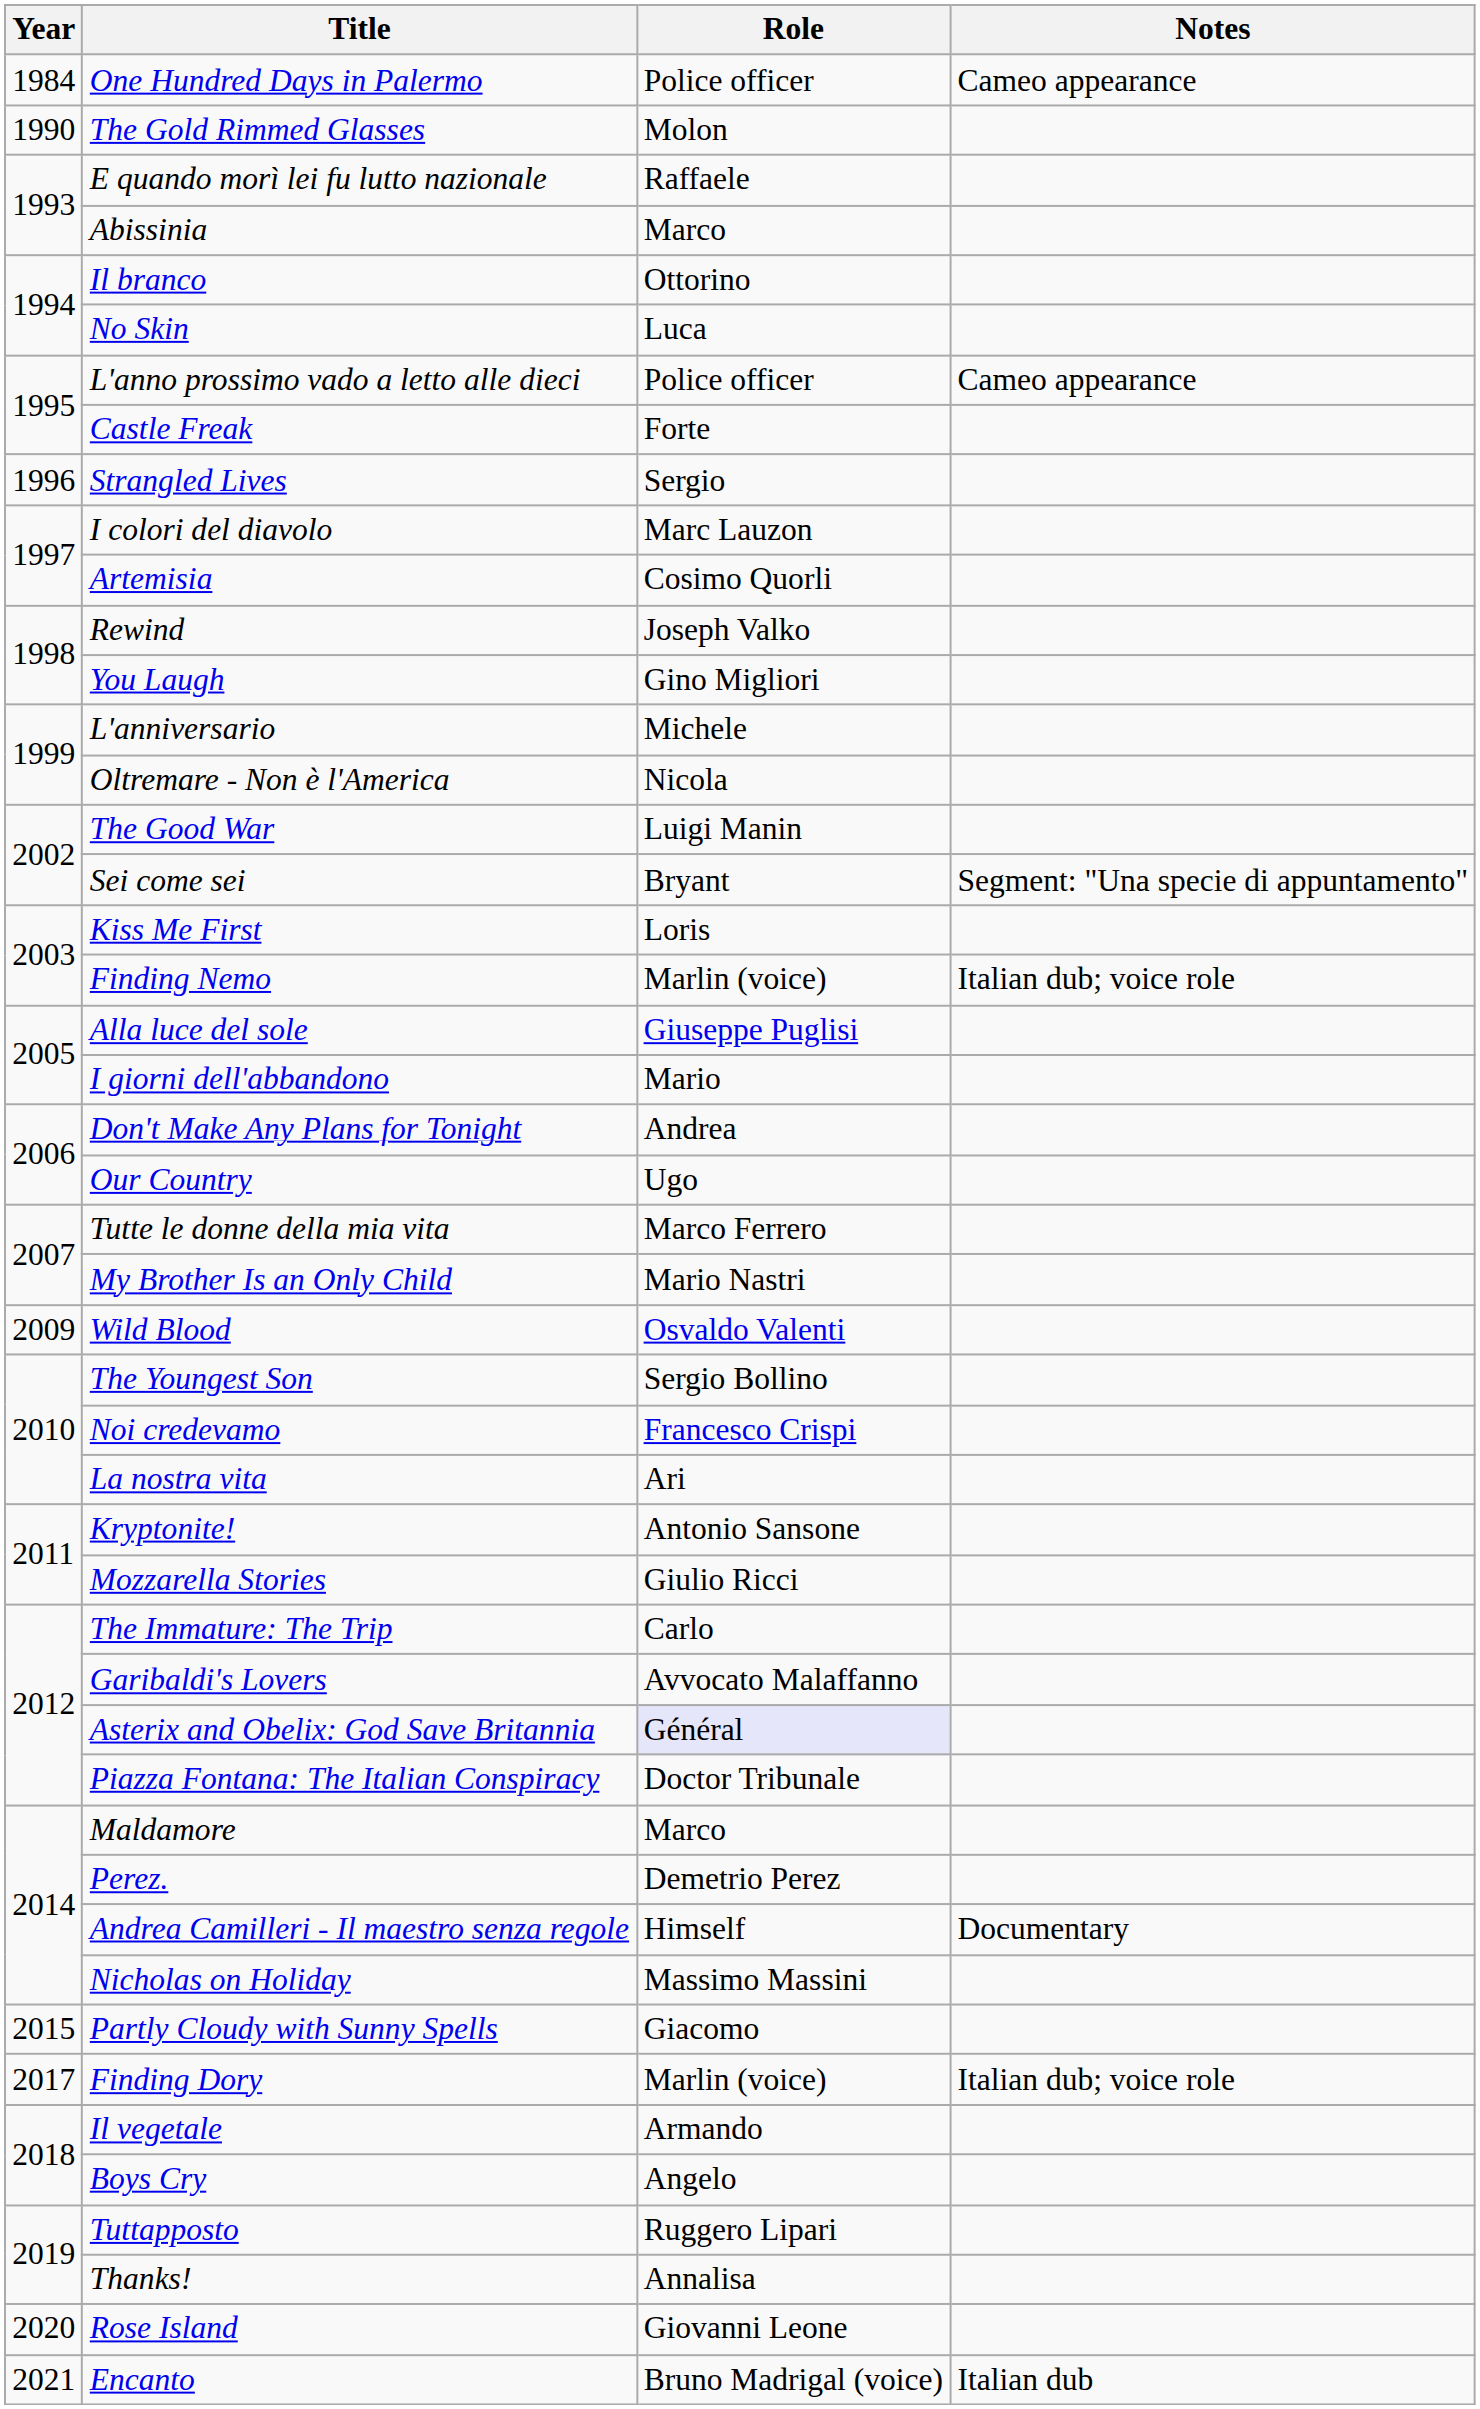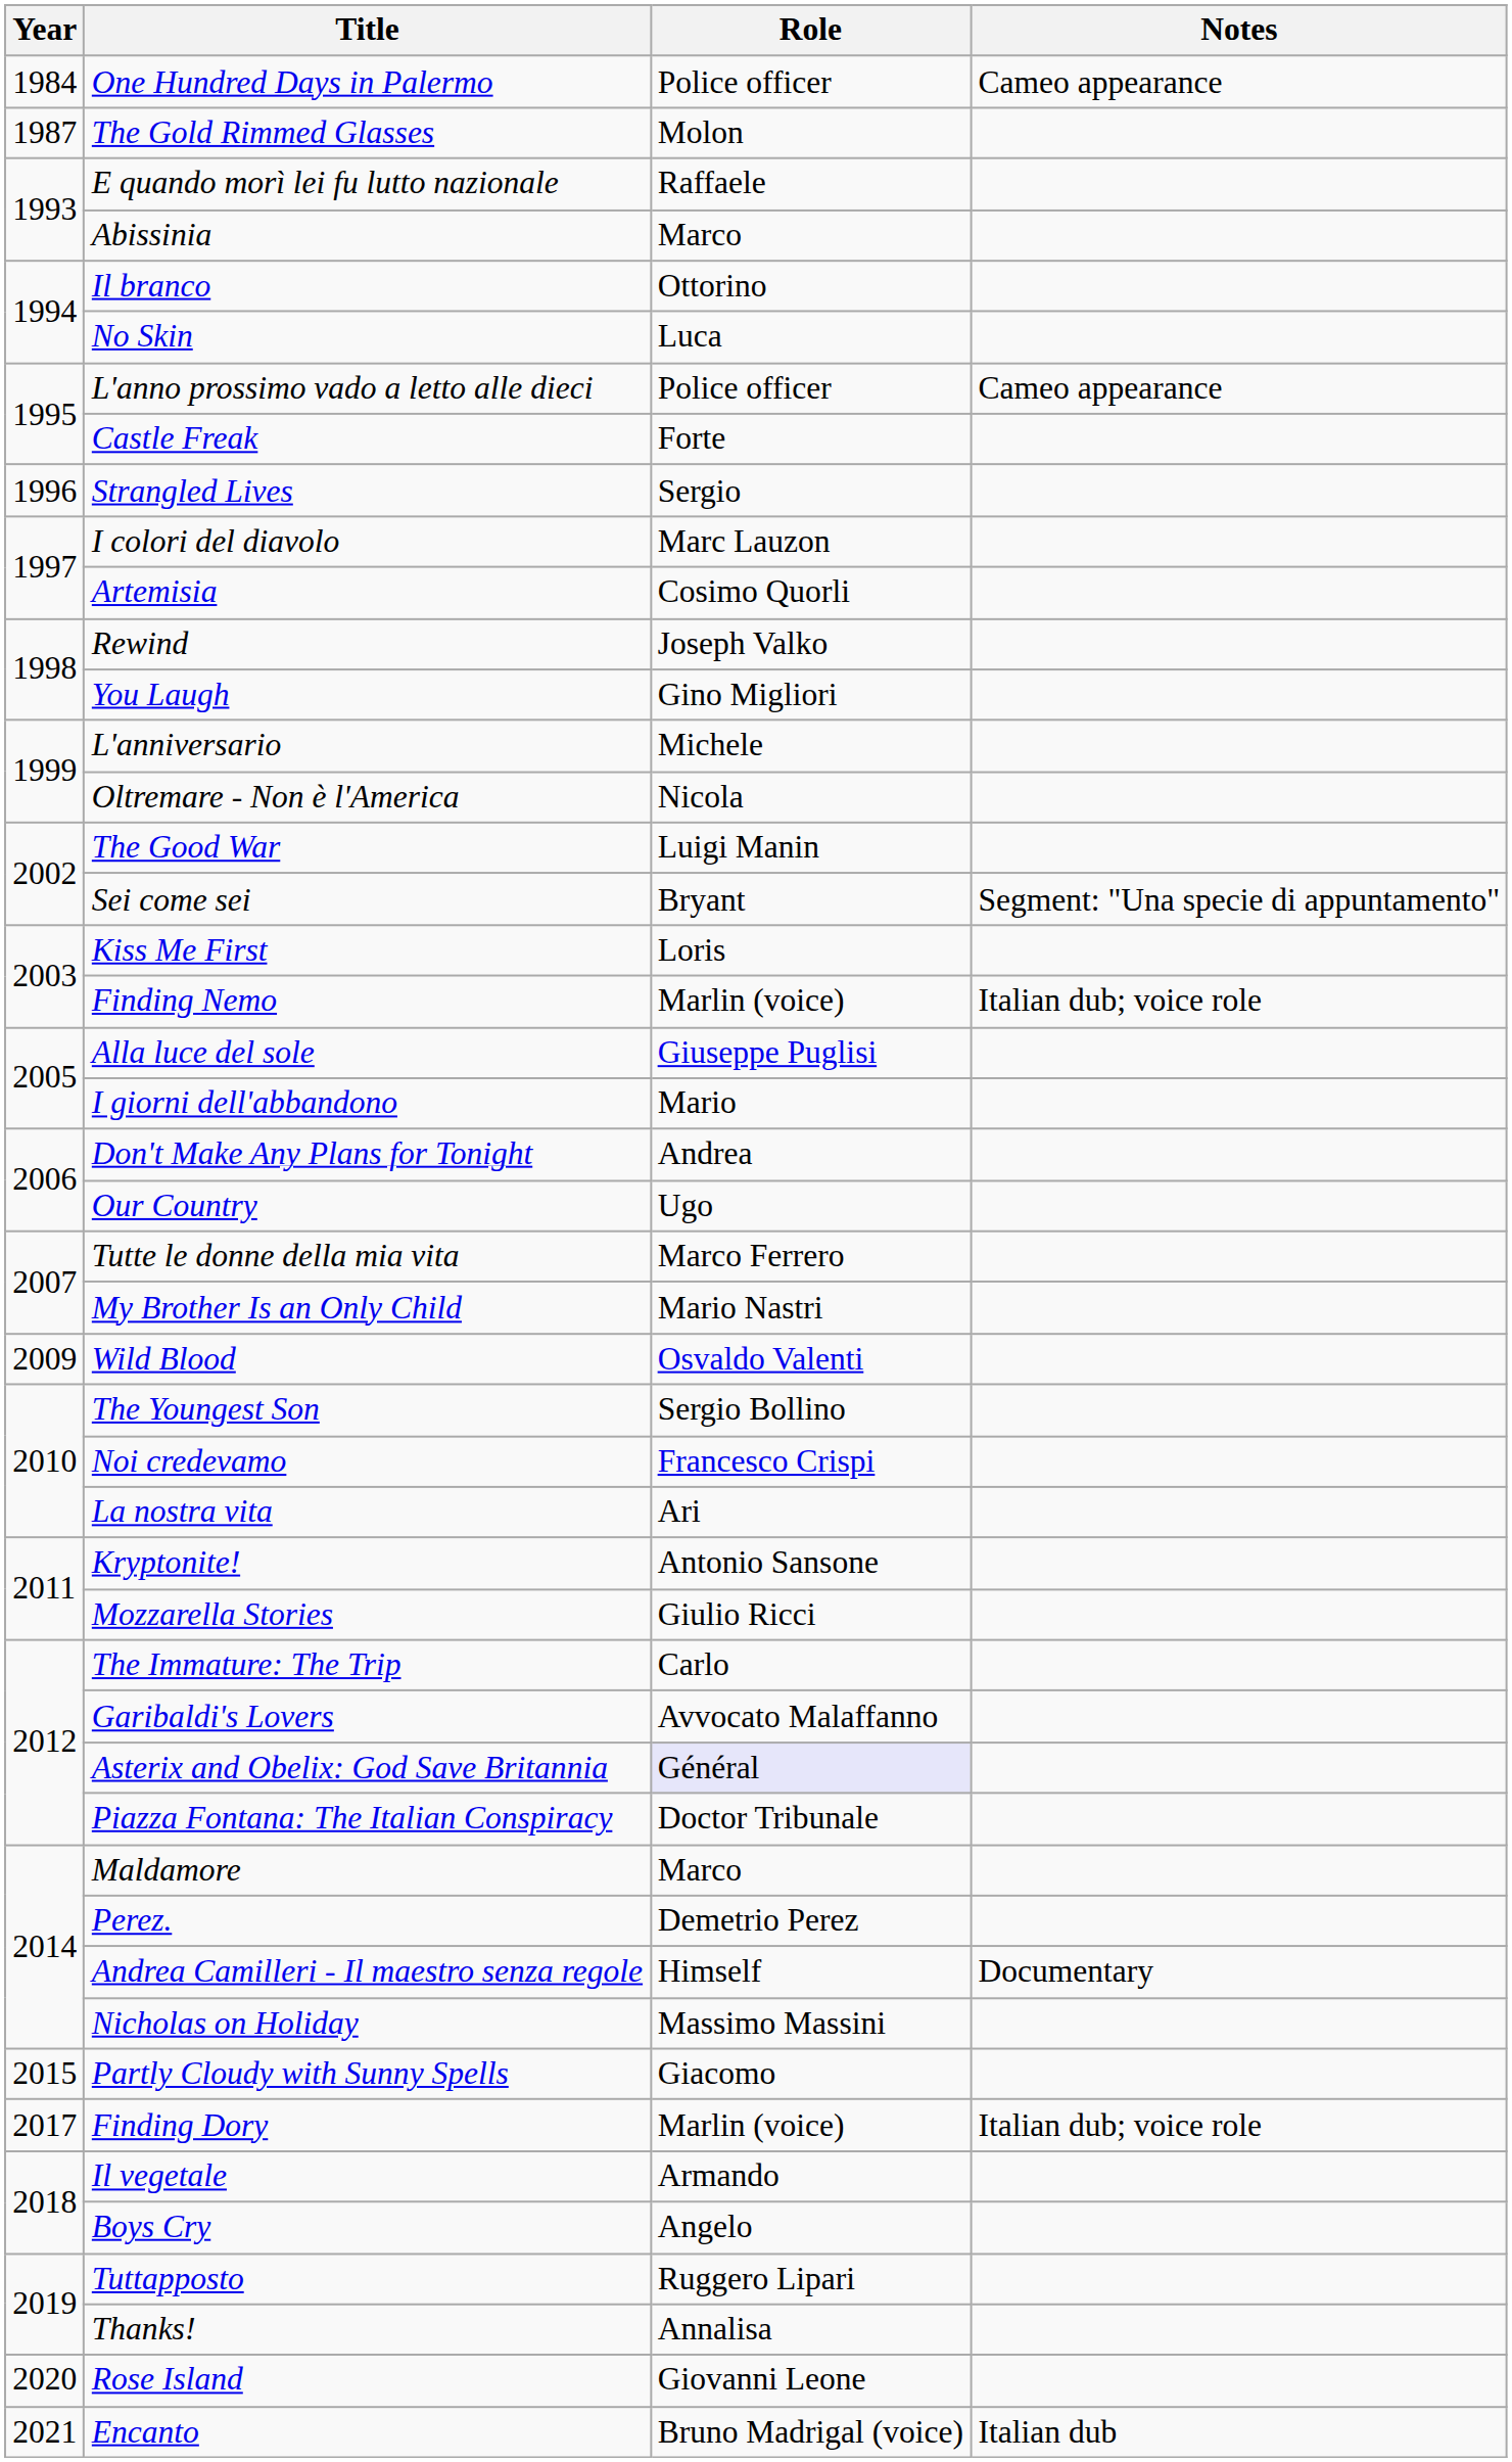 <table class="wikitable">
 <tr>
 <th>Year</th>
 <th>Title</th>
 <th>Role</th>
 <th>Notes</th>
 </tr>
 <tr>
 <td>1984</td>
 <td><em><a href='#'>One Hundred Days in Palermo</a></em></td>
 <td>Police officer</td>
 <td>Cameo appearance</td>
 </tr>
 <tr>
-<td>1990</td>
+<td>1987</td>
 <td><em><a href='#'>The Gold Rimmed Glasses</a></em></td>
 <td>Molon</td>
 <td></td>
 </tr>
 <tr>
 <td rowspan="2">1993</td>
 <td><em>E quando morì lei fu lutto nazionale</em></td>
 <td>Raffaele</td>
 <td></td>
 </tr>
 <tr>
 <td><em>Abissinia</em></td>
 <td>Marco</td>
 <td></td>
 </tr>
 <tr>
 <td rowspan="2">1994</td>
 <td><em><a href='#'>Il branco</a></em></td>
 <td>Ottorino</td>
 <td></td>
 </tr>
 <tr>
 <td><em><a href='#'>No Skin</a></em></td>
 <td>Luca</td>
 <td></td>
 </tr>
 <tr>
 <td rowspan="2">1995</td>
 <td><em>L'anno prossimo vado a letto alle dieci</em></td>
 <td>Police officer</td>
 <td>Cameo appearance</td>
 </tr>
 <tr>
 <td><em><a href='#'>Castle Freak</a></em></td>
 <td>Forte</td>
 <td></td>
 </tr>
 <tr>
 <td>1996</td>
 <td><em><a href='#'>Strangled Lives</a></em></td>
 <td>Sergio</td>
 <td></td>
 </tr>
 <tr>
 <td rowspan="2">1997</td>
 <td><em>I colori del diavolo</em></td>
 <td>Marc Lauzon</td>
 <td></td>
 </tr>
 <tr>
 <td><em><a href='#'>Artemisia</a></em></td>
 <td>Cosimo Quorli</td>
 <td></td>
 </tr>
 <tr>
 <td rowspan="2">1998</td>
 <td><em>Rewind</em></td>
 <td>Joseph Valko</td>
 <td></td>
 </tr>
 <tr>
 <td><em><a href='#'>You Laugh</a></em></td>
 <td>Gino Migliori</td>
 <td></td>
 </tr>
 <tr>
 <td rowspan="2">1999</td>
 <td><em>L'anniversario</em></td>
 <td>Michele</td>
 <td></td>
 </tr>
 <tr>
 <td><em>Oltremare - Non è l'America</em></td>
 <td>Nicola</td>
 <td></td>
 </tr>
 <tr>
 <td rowspan="2">2002</td>
 <td><em><a href='#'>The Good War</a></em></td>
 <td>Luigi Manin</td>
 <td></td>
 </tr>
 <tr>
 <td><em>Sei come sei</em></td>
 <td>Bryant</td>
 <td>Segment: "Una specie di appuntamento"</td>
 </tr>
 <tr>
 <td rowspan="2">2003</td>
 <td><em><a href='#'>Kiss Me First</a></em></td>
 <td>Loris</td>
 <td></td>
 </tr>
 <tr>
 <td><em><a href='#'>Finding Nemo</a></em></td>
 <td>Marlin (voice)</td>
 <td>Italian dub; voice role</td>
 </tr>
 <tr>
 <td rowspan="2">2005</td>
 <td><em><a href='#'>Alla luce del sole</a></em></td>
 <td><a href='#'>Giuseppe Puglisi</a></td>
 <td></td>
 </tr>
 <tr>
 <td><em><a href='#'>I giorni dell'abbandono</a></em></td>
 <td>Mario</td>
 <td></td>
 </tr>
 <tr>
 <td rowspan="2">2006</td>
 <td><em><a href='#'>Don't Make Any Plans for Tonight</a></em></td>
 <td>Andrea</td>
 <td></td>
 </tr>
 <tr>
 <td><em><a href='#'>Our Country</a></em></td>
 <td>Ugo</td>
 <td></td>
 </tr>
 <tr>
 <td rowspan="2">2007</td>
 <td><em>Tutte le donne della mia vita</em></td>
 <td>Marco Ferrero</td>
 <td></td>
 </tr>
 <tr>
 <td><em><a href='#'>My Brother Is an Only Child</a></em></td>
 <td>Mario Nastri</td>
 <td></td>
 </tr>
 <tr>
 <td>2009</td>
 <td><em><a href='#'>Wild Blood</a></em></td>
 <td><a href='#'>Osvaldo Valenti</a></td>
 <td></td>
 </tr>
 <tr>
 <td rowspan="3">2010</td>
 <td><em><a href='#'>The Youngest Son</a></em></td>
 <td>Sergio Bollino</td>
 <td></td>
 </tr>
 <tr>
 <td><em><a href='#'>Noi credevamo</a></em></td>
 <td><a href='#'>Francesco Crispi</a></td>
 <td></td>
 </tr>
 <tr>
 <td><em><a href='#'>La nostra vita</a></em></td>
 <td>Ari</td>
 <td></td>
 </tr>
 <tr>
 <td rowspan="2">2011</td>
 <td><em><a href='#'>Kryptonite!</a></em></td>
 <td>Antonio Sansone</td>
 <td></td>
 </tr>
 <tr>
 <td><em><a href='#'>Mozzarella Stories</a></em></td>
 <td>Giulio Ricci</td>
 <td></td>
 </tr>
 <tr>
 <td rowspan="4">2012</td>
 <td><em><a href='#'>The Immature: The Trip</a></em></td>
 <td>Carlo</td>
 <td></td>
 </tr>
 <tr>
 <td><em><a href='#'>Garibaldi's Lovers</a></em></td>
 <td>Avvocato Malaffanno</td>
 <td></td>
 </tr>
 <tr>
 <td><em><a href='#'>Asterix and Obelix: God Save Britannia</a></em></td>
 <td style="background: lavender;">Général</td>
 <td></td>
 </tr>
 <tr>
 <td><em><a href='#'>Piazza Fontana: The Italian Conspiracy</a></em></td>
 <td>Doctor Tribunale</td>
 <td></td>
 </tr>
 <tr>
 <td rowspan="4">2014</td>
 <td><em>Maldamore</em></td>
 <td>Marco</td>
 <td></td>
 </tr>
 <tr>
 <td><em><a href='#'>Perez.</a></em></td>
 <td>Demetrio Perez</td>
 <td></td>
 </tr>
 <tr>
 <td><em><a href='#'>Andrea Camilleri - Il maestro senza regole</a></em></td>
 <td>Himself</td>
 <td>Documentary</td>
 </tr>
 <tr>
 <td><em><a href='#'>Nicholas on Holiday</a></em></td>
 <td>Massimo Massini</td>
 <td></td>
 </tr>
 <tr>
 <td>2015</td>
 <td><em><a href='#'>Partly Cloudy with Sunny Spells</a></em></td>
 <td>Giacomo</td>
 <td></td>
 </tr>
 <tr>
 <td>2017</td>
 <td><em><a href='#'>Finding Dory</a></em></td>
 <td>Marlin (voice)</td>
 <td>Italian dub; voice role</td>
 </tr>
 <tr>
 <td rowspan="2">2018</td>
 <td><em><a href='#'>Il vegetale</a></em></td>
 <td>Armando</td>
 <td></td>
 </tr>
 <tr>
 <td><em><a href='#'>Boys Cry</a></em></td>
 <td>Angelo</td>
 <td></td>
 </tr>
 <tr>
 <td rowspan="2">2019</td>
 <td><em><a href='#'>Tuttapposto</a></em></td>
 <td>Ruggero Lipari</td>
 <td></td>
 </tr>
 <tr>
 <td><em>Thanks!</em></td>
 <td>Annalisa</td>
 <td></td>
 </tr>
 <tr>
 <td>2020</td>
 <td><em><a href='#'>Rose Island</a></em></td>
 <td>Giovanni Leone</td>
 <td></td>
 </tr>
 <tr>
 <td>2021</td>
 <td><em><a href='#'>Encanto</a></em></td>
 <td>Bruno Madrigal (voice)</td>
 <td>Italian dub</td>
 </tr>
 </table>
